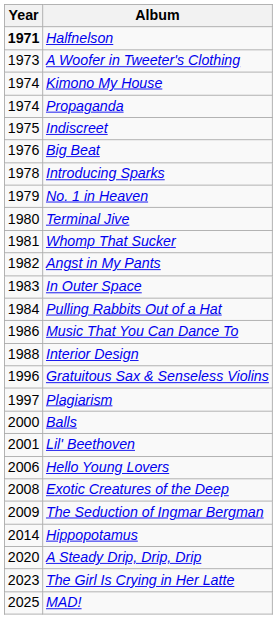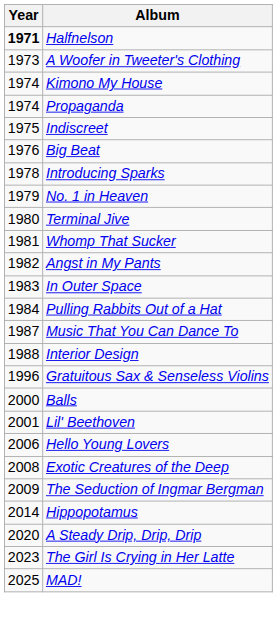 <table class="wikitable">
 <tr>
 <th>Year</th>
 <th>Album</th>
 </tr>
 <tr>
 <td><strong>1971</strong></td>
 <td><em><a href='#'>Halfnelson</a></em></td>
 </tr>
 <tr>
 <td>1973</td>
 <td><em><a href='#'>A Woofer in Tweeter's Clothing</a></em></td>
 </tr>
 <tr>
 <td>1974</td>
 <td><em><a href='#'>Kimono My House</a></em></td>
 </tr>
 <tr>
 <td>1974</td>
 <td><em><a href='#'>Propaganda</a></em></td>
 </tr>
 <tr>
 <td>1975</td>
 <td><em><a href='#'>Indiscreet</a></em></td>
 </tr>
 <tr>
 <td>1976</td>
 <td><em><a href='#'>Big Beat</a></em></td>
 </tr>
 <tr>
 <td>1978</td>
 <td><em><a href='#'>Introducing Sparks</a></em></td>
 </tr>
 <tr>
 <td>1979</td>
 <td><em><a href='#'>No. 1 in Heaven</a></em></td>
 </tr>
 <tr>
 <td>1980</td>
 <td><em><a href='#'>Terminal Jive</a></em></td>
 </tr>
 <tr>
 <td>1981</td>
 <td><em><a href='#'>Whomp That Sucker</a></em></td>
 </tr>
 <tr>
 <td>1982</td>
 <td><em><a href='#'>Angst in My Pants</a></em></td>
 </tr>
 <tr>
 <td>1983</td>
 <td><em><a href='#'>In Outer Space</a></em></td>
 </tr>
 <tr>
 <td>1984</td>
 <td><em><a href='#'>Pulling Rabbits Out of a Hat</a></em></td>
 </tr>
 <tr>
-<td>1986</td>
+<td>1987</td>
 <td><em><a href='#'>Music That You Can Dance To</a></em></td>
 </tr>
 <tr>
 <td>1988</td>
 <td><em><a href='#'>Interior Design</a></em></td>
 </tr>
 <tr>
 <td>1996</td>
 <td><em><a href='#'>Gratuitous Sax & Senseless Violins</a></em></td>
-</tr>
-<tr>
-<td>1997</td>
-<td><em><a href='#'>Plagiarism</a></em></td>
 </tr>
 <tr>
 <td>2000</td>
 <td><em><a href='#'>Balls</a></em></td>
 </tr>
 <tr>
 <td>2001</td>
 <td><em><a href='#'>Lil' Beethoven</a></em></td>
 </tr>
 <tr>
 <td>2006</td>
 <td><em><a href='#'>Hello Young Lovers</a></em></td>
 </tr>
 <tr>
 <td>2008</td>
 <td><em><a href='#'>Exotic Creatures of the Deep</a></em></td>
 </tr>
 <tr>
 <td>2009</td>
 <td><em><a href='#'>The Seduction of Ingmar Bergman</a></em></td>
 </tr>
 <tr>
 <td>2014</td>
 <td><em><a href='#'>Hippopotamus</a></em></td>
 </tr>
 <tr>
 <td>2020</td>
 <td><em><a href='#'>A Steady Drip, Drip, Drip</a></em></td>
 </tr>
 <tr>
 <td>2023</td>
 <td><em><a href='#'>The Girl Is Crying in Her Latte</a></em></td>
 </tr>
 <tr>
 <td>2025</td>
 <td><em><a href='#'>MAD!</a></em></td>
 </tr>
 </table>
